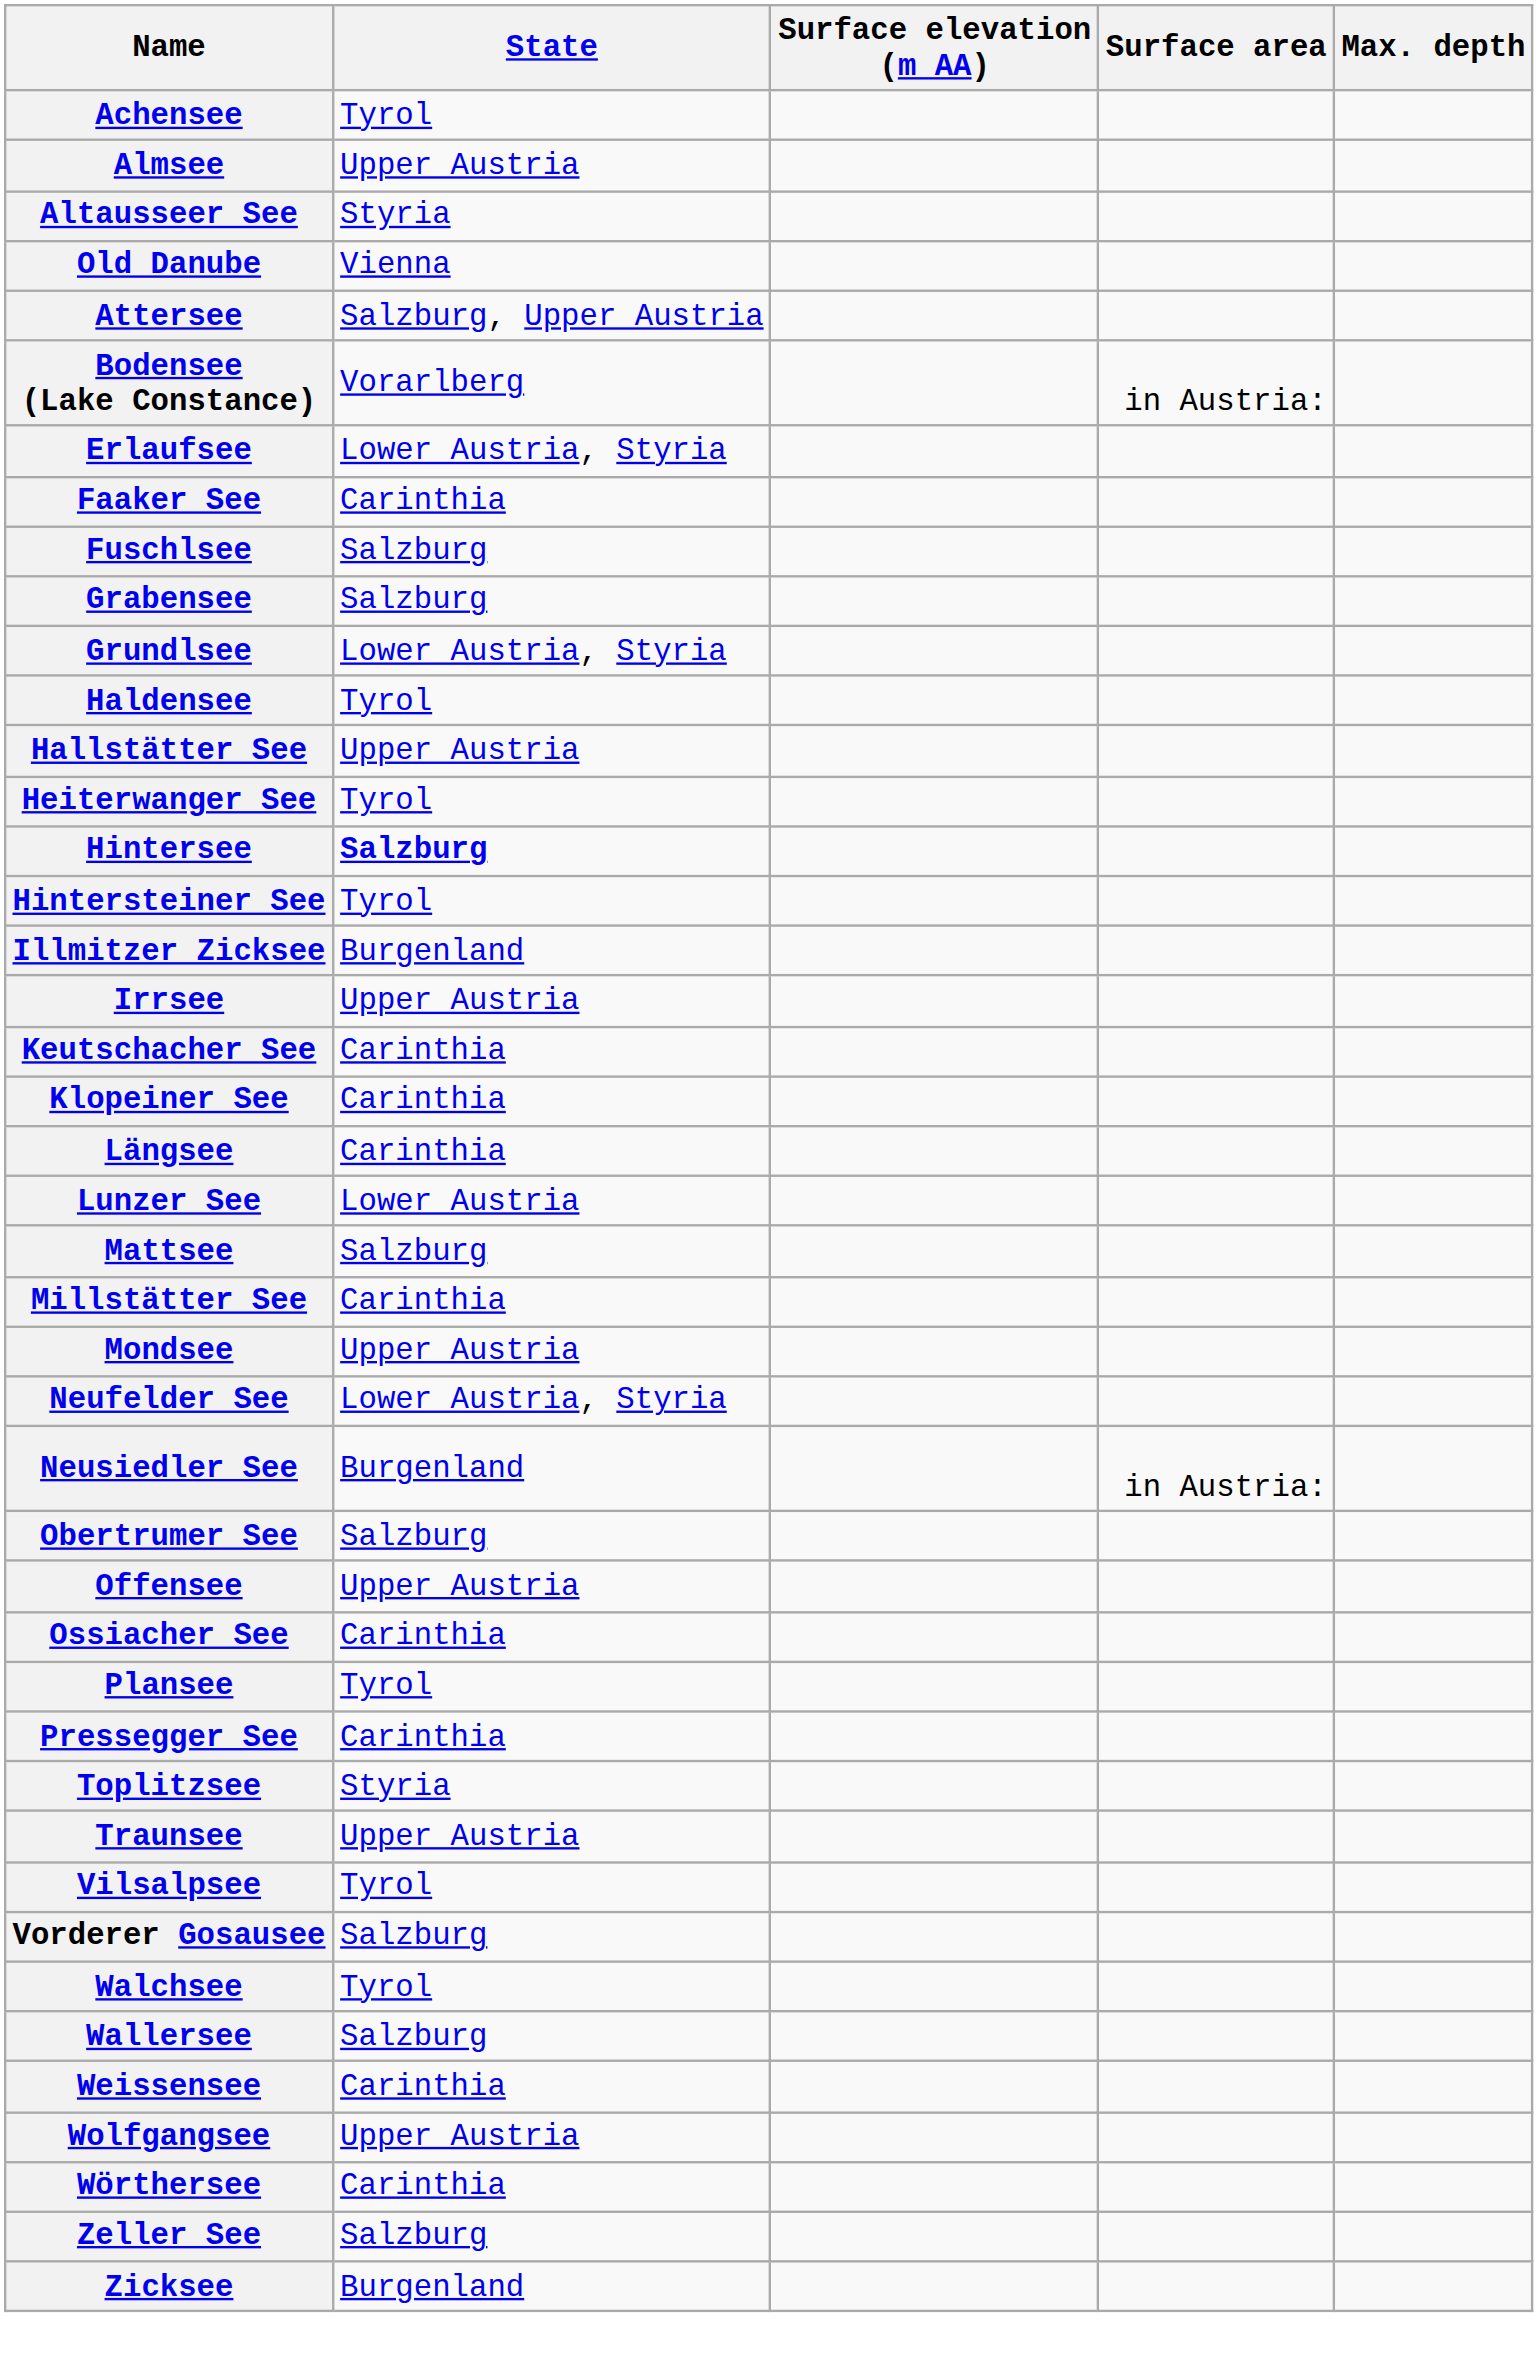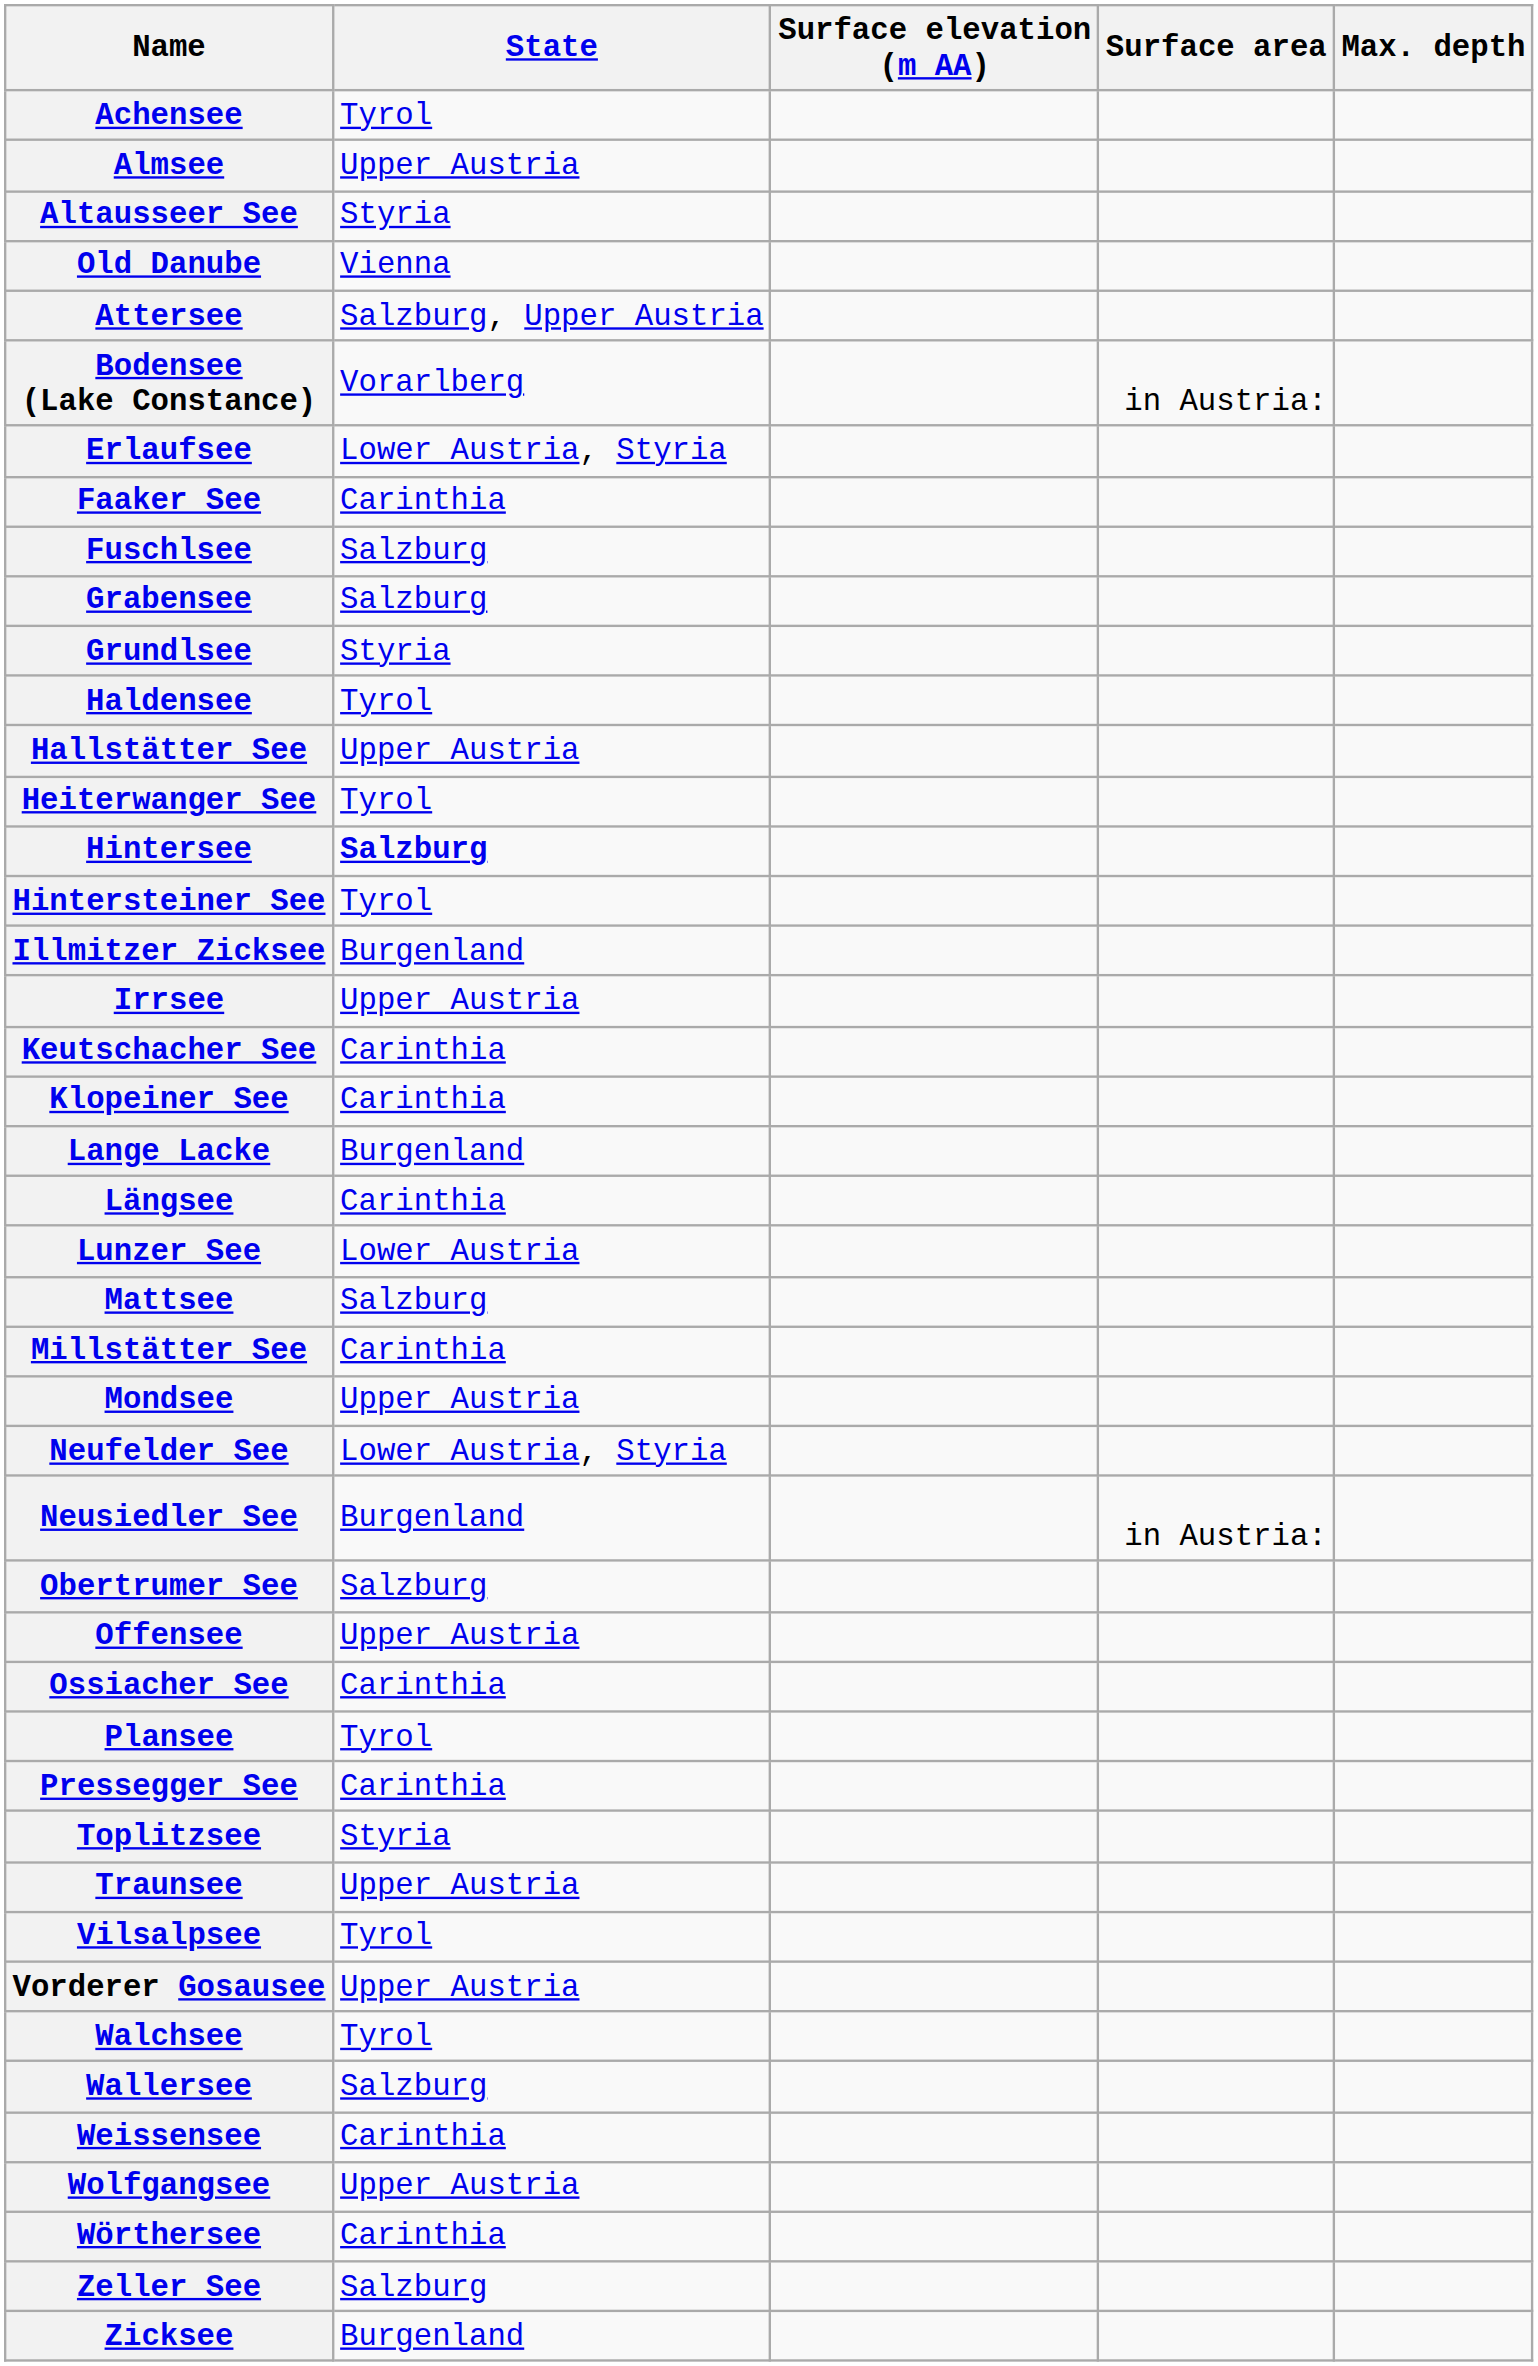 <table class="wikitable sortable" style="text-align:right;">
 <tr>
 <th scope="col">Name</th>
 <th scope="col"><a href='#'>State</a></th>
 <th scope="col">Surface elevation<br>(<a href='#'>m AA</a>)</th>
 <th scope="col">Surface area</th>
 <th scope="col">Max. depth</th>
 </tr>
 <tr>
 <th scope="row"><a href='#'>Achensee</a></th>
 <td style="text-align:left"><a href='#'>Tyrol</a></td>
 <td></td>
 <td></td>
 <td></td>
 </tr>
 <tr>
 <th scope="row"><a href='#'>Almsee</a></th>
 <td style="text-align:left"><a href='#'>Upper Austria</a></td>
 <td></td>
 <td></td>
 <td></td>
 </tr>
 <tr>
 <th scope="row"><a href='#'>Altausseer See</a></th>
 <td style="text-align:left"><a href='#'>Styria</a></td>
 <td></td>
 <td></td>
 <td></td>
 </tr>
 <tr>
 <th scope="row"><a href='#'>Old Danube</a></th>
 <td style="text-align:left"><a href='#'>Vienna</a></td>
 <td></td>
 <td></td>
 <td></td>
 </tr>
 <tr>
 <th scope="row"><a href='#'>Attersee</a></th>
 <td style="text-align:left"><a href='#'>Salzburg</a>, <a href='#'>Upper Austria</a></td>
 <td></td>
 <td></td>
 <td></td>
 </tr>
 <tr>
 <th scope="row"><a href='#'>Bodensee</a><br>(Lake Constance)</th>
 <td style="text-align:left"><a href='#'>Vorarlberg</a></td>
 <td></td>
 <td><br>in Austria: </td>
 <td></td>
 </tr>
 <tr>
 <th scope="row"><a href='#'>Erlaufsee</a></th>
 <td style="text-align:left"><a href='#'>Lower Austria</a>, <a href='#'>Styria</a></td>
 <td></td>
 <td></td>
 <td></td>
 </tr>
 <tr>
 <th scope="row"><a href='#'>Faaker See</a></th>
 <td style="text-align:left"><a href='#'>Carinthia</a></td>
 <td></td>
 <td></td>
 <td></td>
 </tr>
 <tr>
 <th scope="row"><a href='#'>Fuschlsee</a></th>
 <td style="text-align:left"><a href='#'>Salzburg</a></td>
 <td></td>
 <td></td>
 <td></td>
 </tr>
 <tr>
 <th scope="row"><a href='#'>Grabensee</a></th>
 <td style="text-align:left"><a href='#'>Salzburg</a></td>
 <td></td>
 <td></td>
 <td></td>
 </tr>
 <tr>
 <th scope="row"><a href='#'>Grundlsee</a></th>
-<td style="text-align:left"><a href='#'>Lower Austria</a>, <a href='#'>Styria</a></td>
+<td style="text-align:left"><a href='#'>Styria</a></td>
 <td></td>
 <td></td>
 <td></td>
 </tr>
 <tr>
 <th scope="row"><a href='#'>Haldensee</a></th>
 <td style="text-align:left"><a href='#'>Tyrol</a></td>
 <td></td>
 <td></td>
 <td></td>
 </tr>
 <tr>
 <th scope="row"><a href='#'>Hallstätter See</a></th>
 <td style="text-align:left"><a href='#'>Upper Austria</a></td>
 <td></td>
 <td></td>
 <td></td>
 </tr>
 <tr>
 <th scope="row"><a href='#'>Heiterwanger See</a></th>
 <td style="text-align:left"><a href='#'>Tyrol</a></td>
 <td></td>
 <td></td>
 <td></td>
 </tr>
 <tr>
 <th scope="row"><a href='#'>Hintersee</a></th>
 <td style="text-align:left"><strong><a href='#'>Salzburg</a></strong></td>
 <td></td>
 <td></td>
 <td></td>
 </tr>
 <tr>
 <th scope="row"><a href='#'>Hintersteiner See</a></th>
 <td style="text-align:left"><a href='#'>Tyrol</a></td>
 <td></td>
 <td></td>
 <td></td>
 </tr>
 <tr>
 <th scope="row"><a href='#'>Illmitzer Zicksee</a></th>
 <td style="text-align:left"><a href='#'>Burgenland</a></td>
 <td></td>
 <td></td>
 <td></td>
 </tr>
 <tr>
 <th scope="row"><a href='#'>Irrsee</a></th>
 <td style="text-align:left"><a href='#'>Upper Austria</a></td>
 <td></td>
 <td></td>
 <td></td>
 </tr>
 <tr>
 <th scope="row"><a href='#'>Keutschacher See</a></th>
 <td style="text-align:left"><a href='#'>Carinthia</a></td>
 <td></td>
 <td></td>
 <td></td>
 </tr>
 <tr>
 <th scope="row"><a href='#'>Klopeiner See</a></th>
 <td style="text-align:left"><a href='#'>Carinthia</a></td>
+<td></td>
+<td></td>
+<td></td>
+</tr>
+<tr>
+<th scope="row"><a href='#'>Lange Lacke</a></th>
+<td style="text-align:left"><a href='#'>Burgenland</a></td>
 <td></td>
 <td></td>
 <td></td>
 </tr>
 <tr>
 <th scope="row"><a href='#'>Längsee</a></th>
 <td style="text-align:left"><a href='#'>Carinthia</a></td>
 <td></td>
 <td></td>
 <td></td>
 </tr>
 <tr>
 <th scope="row"><a href='#'>Lunzer See</a></th>
 <td style="text-align:left"><a href='#'>Lower Austria</a></td>
 <td></td>
 <td></td>
 <td></td>
 </tr>
 <tr>
 <th scope="row"><a href='#'>Mattsee</a></th>
 <td style="text-align:left"><a href='#'>Salzburg</a></td>
 <td></td>
 <td></td>
 <td></td>
 </tr>
 <tr>
 <th scope="row"><a href='#'>Millstätter See</a></th>
 <td style="text-align:left"><a href='#'>Carinthia</a></td>
 <td></td>
 <td></td>
 <td></td>
 </tr>
 <tr>
 <th scope="row"><a href='#'>Mondsee</a></th>
 <td style="text-align:left"><a href='#'>Upper Austria</a></td>
 <td></td>
 <td></td>
 <td></td>
 </tr>
 <tr>
 <th scope="row"><a href='#'>Neufelder See</a></th>
 <td style="text-align:left"><a href='#'>Lower Austria</a>, <a href='#'>Styria</a></td>
 <td></td>
 <td></td>
 <td></td>
 </tr>
 <tr>
 <th scope="row"><a href='#'>Neusiedler See</a></th>
 <td style="text-align:left"><a href='#'>Burgenland</a></td>
 <td></td>
 <td><br>in Austria: </td>
 <td></td>
 </tr>
 <tr>
 <th scope="row"><a href='#'>Obertrumer See</a></th>
 <td style="text-align:left"><a href='#'>Salzburg</a></td>
 <td></td>
 <td></td>
 <td></td>
 </tr>
 <tr>
 <th scope="row"><a href='#'>Offensee</a></th>
 <td style="text-align:left"><a href='#'>Upper Austria</a></td>
 <td></td>
 <td></td>
 <td></td>
 </tr>
 <tr>
 <th scope="row"><a href='#'>Ossiacher See</a></th>
 <td style="text-align:left"><a href='#'>Carinthia</a></td>
 <td></td>
 <td></td>
 <td></td>
 </tr>
 <tr>
 <th scope="row"><a href='#'>Plansee</a></th>
 <td style="text-align:left"><a href='#'>Tyrol</a></td>
 <td></td>
 <td></td>
 <td></td>
 </tr>
 <tr>
 <th scope="row"><a href='#'>Pressegger See</a></th>
 <td style="text-align:left"><a href='#'>Carinthia</a></td>
 <td></td>
 <td></td>
 <td></td>
 </tr>
 <tr>
 <th scope="row"><a href='#'>Toplitzsee</a></th>
 <td style="text-align:left"><a href='#'>Styria</a></td>
 <td></td>
 <td></td>
 <td></td>
 </tr>
 <tr>
 <th scope="row"><a href='#'>Traunsee</a></th>
 <td style="text-align:left"><a href='#'>Upper Austria</a></td>
 <td></td>
 <td></td>
 <td></td>
 </tr>
 <tr>
 <th scope="row"><a href='#'>Vilsalpsee</a></th>
 <td style="text-align:left"><a href='#'>Tyrol</a></td>
 <td></td>
 <td></td>
 <td></td>
 </tr>
 <tr>
 <th scope="row">Vorderer <a href='#'>Gosausee</a></th>
-<td style="text-align:left"><a href='#'>Salzburg</a></td>
+<td style="text-align:left"><a href='#'>Upper Austria</a></td>
 <td></td>
 <td></td>
 <td></td>
 </tr>
 <tr>
 <th scope="row"><a href='#'>Walchsee</a></th>
 <td style="text-align:left"><a href='#'>Tyrol</a></td>
 <td></td>
 <td></td>
 <td></td>
 </tr>
 <tr>
 <th scope="row"><a href='#'>Wallersee</a></th>
 <td style="text-align:left"><a href='#'>Salzburg</a></td>
 <td></td>
 <td></td>
 <td></td>
 </tr>
 <tr>
 <th scope="row"><a href='#'>Weissensee</a></th>
 <td style="text-align:left"><a href='#'>Carinthia</a></td>
 <td></td>
 <td></td>
 <td></td>
 </tr>
 <tr>
 <th scope="row"><a href='#'>Wolfgangsee</a></th>
 <td style="text-align:left"><a href='#'>Upper Austria</a></td>
 <td></td>
 <td></td>
 <td></td>
 </tr>
 <tr>
 <th scope="row"><a href='#'>Wörthersee</a></th>
 <td style="text-align:left"><a href='#'>Carinthia</a></td>
 <td></td>
 <td></td>
 <td></td>
 </tr>
 <tr>
 <th scope="row"><a href='#'>Zeller See</a></th>
 <td style="text-align:left"><a href='#'>Salzburg</a></td>
 <td></td>
 <td></td>
 <td></td>
 </tr>
 <tr>
 <th scope="row"><a href='#'>Zicksee</a></th>
 <td style="text-align:left"><a href='#'>Burgenland</a></td>
 <td></td>
 <td></td>
 <td></td>
 </tr>
 </table>
